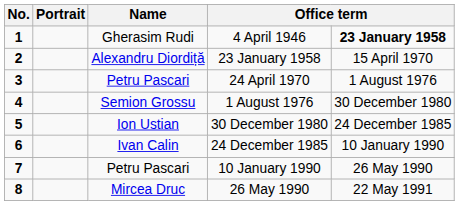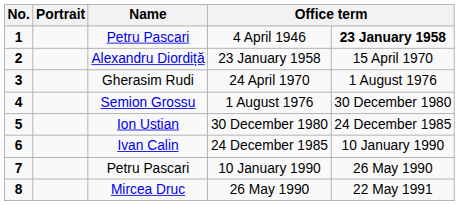 <table class="wikitable" style="text-align:center;">
 <tr>
 <th><strong>No.</strong></th>
 <th>Portrait</th>
 <th>Name<br></th>
 <th colspan="2">Office term</th>
 </tr>
 <tr>
 <td><strong>1</strong></td>
 <td></td>
-<td>Gherasim Rudi<br></td>
+<td><a href='#'>Petru Pascari</a><br></td>
 <td>4 April 1946</td>
 <td><strong>23 January 1958</strong></td>
 </tr>
 <tr>
 <td><strong>2</strong></td>
 <td></td>
 <td><a href='#'>Alexandru Diordiță</a><br></td>
 <td>23 January 1958</td>
 <td>15 April 1970</td>
 </tr>
 <tr>
 <td><strong>3</strong></td>
 <td></td>
-<td><a href='#'>Petru Pascari</a><br></td>
+<td>Gherasim Rudi<br></td>
 <td>24 April 1970</td>
 <td>1 August 1976</td>
 </tr>
 <tr>
 <td><strong>4</strong></td>
 <td></td>
 <td><a href='#'>Semion Grossu</a><br></td>
 <td>1 August 1976</td>
 <td>30 December 1980</td>
 </tr>
 <tr>
 <td><strong>5</strong></td>
 <td></td>
 <td><a href='#'>Ion Ustian</a><br></td>
 <td>30 December 1980</td>
 <td>24 December 1985</td>
 </tr>
 <tr>
 <td><strong>6</strong></td>
 <td></td>
 <td><a href='#'>Ivan Calin</a><br></td>
 <td>24 December 1985</td>
 <td>10 January 1990</td>
 </tr>
 <tr>
 <td><strong>7</strong></td>
 <td></td>
 <td>Petru Pascari<br></td>
 <td>10 January 1990</td>
 <td>26 May 1990</td>
 </tr>
 <tr>
 <td><strong>8</strong></td>
 <td></td>
 <td><a href='#'>Mircea Druc</a><br></td>
 <td>26 May 1990</td>
 <td>22 May 1991</td>
 </tr>
 </table>
